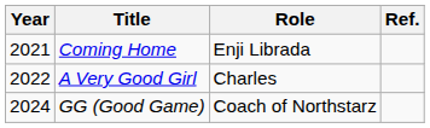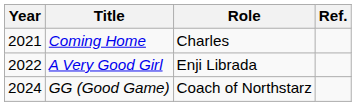 <table class="wikitable">
 <tr>
 <th>Year</th>
 <th>Title</th>
 <th>Role</th>
 <th>Ref.</th>
 </tr>
 <tr>
 <td>2021</td>
 <td><em><a href='#'>Coming Home</a></em></td>
-<td>Enji Librada</td>
+<td>Charles</td>
 <td></td>
 </tr>
 <tr>
 <td>2022</td>
 <td><em><a href='#'>A Very Good Girl</a></em></td>
-<td>Charles</td>
+<td>Enji Librada</td>
 <td></td>
 </tr>
 <tr>
 <td>2024</td>
 <td><em>GG (Good Game)</em></td>
 <td>Coach of Northstarz</td>
 <td></td>
 </tr>
 </table>
